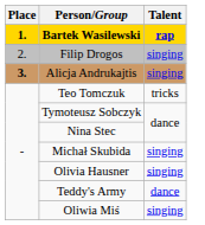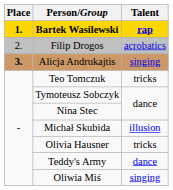 <table class="wikitable sortable" style="text-align:center">
 <tr>
 <th>Place</th>
 <th>Person/<em>Group</em></th>
 <th>Talent</th>
 </tr>
 <tr bgcolor="gold">
 <td><strong>1.</strong></td>
 <td><strong>Bartek Wasilewski</strong></td>
 <td><strong><a href='#'>rap</a></strong></td>
 </tr>
 <tr bgcolor="silver">
 <td>2.</td>
 <td>Filip Drogos</td>
-<td><a href='#'>singing</a></td>
+<td><a href='#'>acrobatics</a></td>
 </tr>
 <tr bgcolor="#cc9966">
 <td><strong>3.</strong></td>
 <td>Alicja Andrukajtis</td>
 <td><a href='#'>singing</a></td>
 </tr>
 <tr>
 <td rowspan="7">-</td>
 <td>Teo Tomczuk</td>
 <td>tricks</td>
 </tr>
 <tr>
 <td>Tymoteusz Sobczyk</td>
 <td rowspan="2">dance</td>
 </tr>
 <tr>
 <td>Nina Stec</td>
 </tr>
 <tr>
 <td>Michał Skubida</td>
-<td><a href='#'>singing</a></td>
+<td><a href='#'>illusion</a></td>
 </tr>
 <tr>
 <td>Olivia Hausner</td>
-<td><a href='#'>singing</a></td>
+<td>tricks</td>
 </tr>
 <tr>
 <td>Teddy's Army</td>
 <td><a href='#'>dance</a></td>
 </tr>
 <tr>
 <td>Oliwia Miś</td>
 <td><a href='#'>singing</a></td>
 </tr>
 </table>
